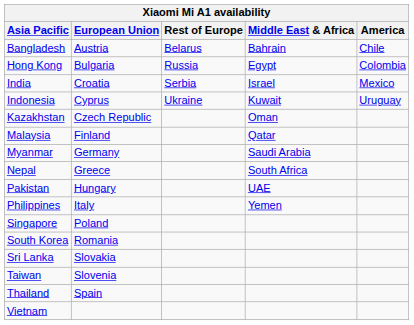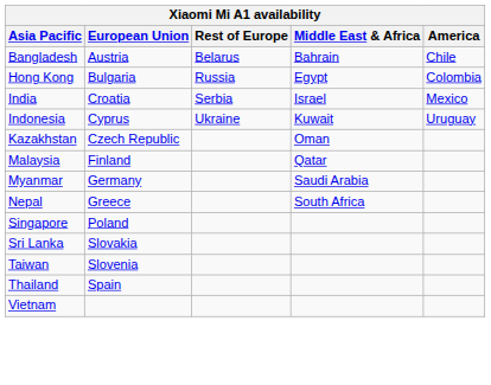 <table class="wikitable">
 <tr>
 <th colspan="5">Xiaomi Mi A1 availability</th>
 </tr>
 <tr>
 <th><a href='#'>Asia Pacific</a></th>
 <th><a href='#'>European Union</a></th>
 <th>Rest of Europe</th>
 <th><a href='#'>Middle East</a> & Africa</th>
 <th>America</th>
 </tr>
 <tr>
 <td><a href='#'>Bangladesh</a></td>
 <td><a href='#'>Austria</a></td>
 <td><a href='#'>Belarus</a></td>
 <td><a href='#'>Bahrain</a></td>
 <td><a href='#'>Chile</a></td>
 </tr>
 <tr>
 <td><a href='#'>Hong Kong</a></td>
 <td><a href='#'>Bulgaria</a></td>
 <td><a href='#'>Russia</a></td>
 <td><a href='#'>Egypt</a></td>
 <td><a href='#'>Colombia</a></td>
 </tr>
 <tr>
 <td><a href='#'>India</a></td>
 <td><a href='#'>Croatia</a></td>
 <td><a href='#'>Serbia</a></td>
 <td><a href='#'>Israel</a></td>
 <td><a href='#'>Mexico</a></td>
 </tr>
 <tr>
 <td><a href='#'>Indonesia</a></td>
 <td><a href='#'>Cyprus</a></td>
 <td><a href='#'>Ukraine</a></td>
 <td><a href='#'>Kuwait</a></td>
 <td><a href='#'>Uruguay</a></td>
 </tr>
 <tr>
 <td><a href='#'>Kazakhstan</a></td>
 <td><a href='#'>Czech Republic</a></td>
 <td></td>
 <td><a href='#'>Oman</a></td>
 <td></td>
 </tr>
 <tr>
 <td><a href='#'>Malaysia</a></td>
 <td><a href='#'>Finland</a></td>
 <td></td>
 <td><a href='#'>Qatar</a></td>
 <td></td>
 </tr>
 <tr>
 <td><a href='#'>Myanmar</a></td>
 <td><a href='#'>Germany</a></td>
 <td></td>
 <td><a href='#'>Saudi Arabia</a></td>
 <td></td>
 </tr>
 <tr>
 <td><a href='#'>Nepal</a></td>
 <td><a href='#'>Greece</a></td>
 <td></td>
 <td><a href='#'>South Africa</a></td>
 <td></td>
 </tr>
 <tr>
-<td><a href='#'>Pakistan</a></td>
-<td><a href='#'>Hungary</a></td>
-<td></td>
-<td><a href='#'>UAE</a></td>
-<td></td>
-</tr>
-<tr>
-<td><a href='#'>Philippines</a></td>
-<td><a href='#'>Italy</a></td>
-<td></td>
-<td><a href='#'>Yemen</a></td>
-<td></td>
-</tr>
-<tr>
 <td><a href='#'>Singapore</a></td>
 <td><a href='#'>Poland</a></td>
-<td></td>
-<td></td>
-<td></td>
-</tr>
-<tr>
-<td><a href='#'>South Korea</a></td>
-<td><a href='#'>Romania</a></td>
 <td></td>
 <td></td>
 <td></td>
 </tr>
 <tr>
 <td><a href='#'>Sri Lanka</a></td>
 <td><a href='#'>Slovakia</a></td>
 <td></td>
 <td></td>
 <td></td>
 </tr>
 <tr>
 <td><a href='#'>Taiwan</a></td>
 <td><a href='#'>Slovenia</a></td>
 <td></td>
 <td></td>
 <td></td>
 </tr>
 <tr>
 <td><a href='#'>Thailand</a></td>
 <td><a href='#'>Spain</a></td>
 <td></td>
 <td></td>
 <td></td>
 </tr>
 <tr>
 <td><a href='#'>Vietnam</a></td>
 <td></td>
 <td></td>
 <td></td>
 <td></td>
 </tr>
 </table>
